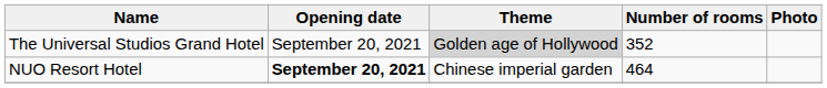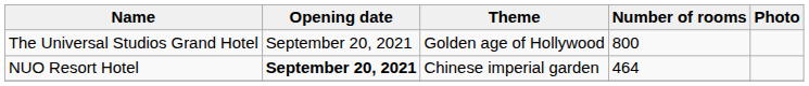 <table class="wikitable sortable">
 <tr – style="text-align:center; background:#ececec; background:#f0f0f0;">
 <td><strong>Name</strong></td>
 <td><strong>Opening date</strong></td>
 <td><strong>Theme</strong></td>
 <td><strong>Number of rooms</strong></td>
 <td><strong>Photo</strong></td>
 </tr>
 <tr>
 <td>The Universal Studios Grand Hotel</td>
 <td>September 20, 2021</td>
-<td style="background: lightgrey;">Golden age of Hollywood</td>
-<td>352</td>
+<td>Golden age of Hollywood</td>
+<td>800</td>
 <td></td>
 </tr>
 <tr>
 <td>NUO Resort Hotel</td>
 <td><strong>September 20, 2021</strong></td>
 <td>Chinese imperial garden</td>
 <td>464</td>
 <td></td>
 </tr>
 <tr>
 </tr>
 </table>
